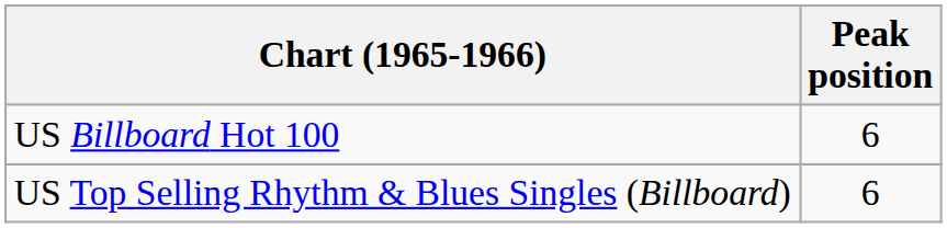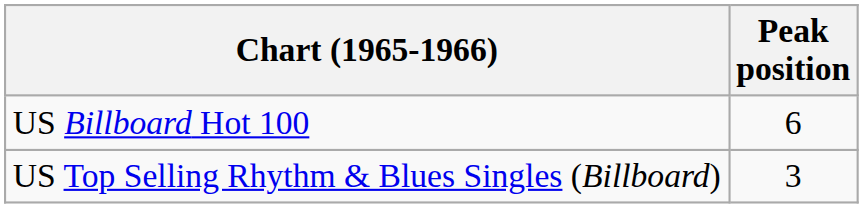 <table class="wikitable sortable">
 <tr>
 <th>Chart (1965-1966)</th>
 <th>Peak<br>position</th>
 </tr>
 <tr>
 <td>US <a href='#'><em>Billboard</em> Hot 100</a></td>
 <td align="center">6</td>
 </tr>
 <tr>
 <td>US <a href='#'>Top Selling Rhythm & Blues Singles</a> (<em>Billboard</em>)</td>
-<td align="center">6</td>
+<td align="center">3</td>
 </tr>
 </table>
